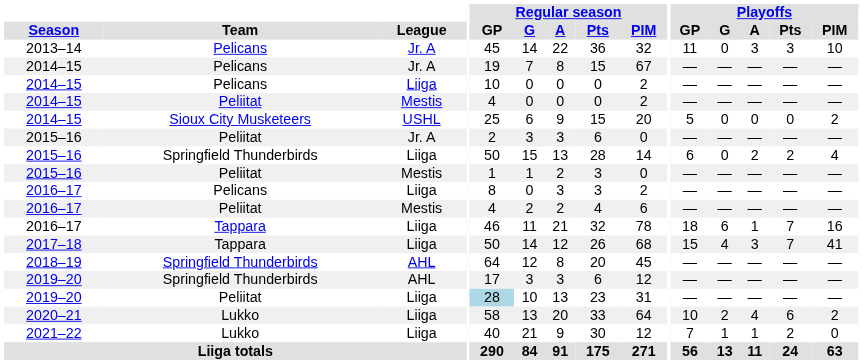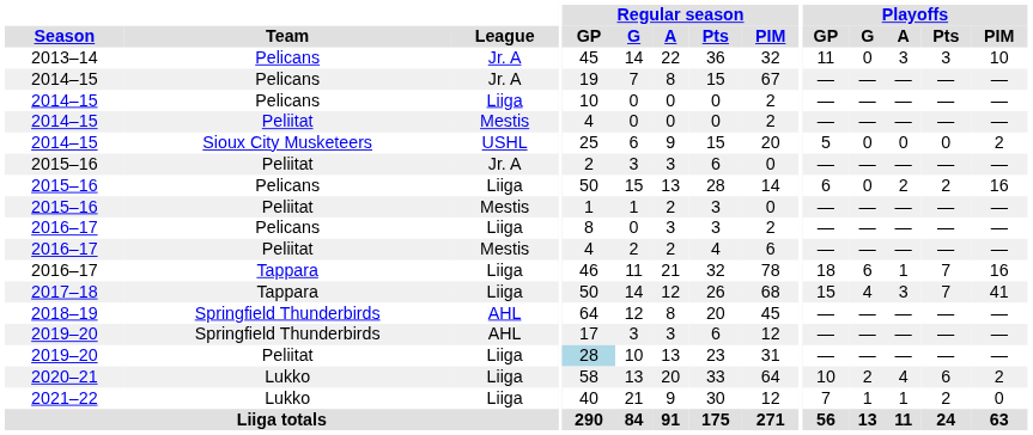 <table border="0" cellpadding="1" cellspacing="0" style="text-align:center; width:60em">
 <tr bgcolor="#e0e0e0">
 <th colspan="3" bgcolor="#ffffff"></th>
 <th rowspan="99" bgcolor="#ffffff"></th>
 <th colspan="5"><a href='#'>Regular season</a></th>
 <th rowspan="99" bgcolor="#ffffff"></th>
 <th colspan="5"><a href='#'>Playoffs</a></th>
 </tr>
 <tr bgcolor="#e0e0e0">
 <th><a href='#'>Season</a></th>
 <th>Team</th>
 <th>League</th>
 <th>GP</th>
 <th><a href='#'>G</a></th>
 <th><a href='#'>A</a></th>
 <th><a href='#'>Pts</a></th>
 <th><a href='#'>PIM</a></th>
 <th>GP</th>
 <th>G</th>
 <th>A</th>
 <th>Pts</th>
 <th>PIM</th>
 </tr>
 <tr>
 <td>2013–14</td>
 <td><a href='#'>Pelicans</a></td>
 <td><a href='#'>Jr. A</a></td>
 <td>45</td>
 <td>14</td>
 <td>22</td>
 <td>36</td>
 <td>32</td>
 <td>11</td>
 <td>0</td>
 <td>3</td>
 <td>3</td>
 <td>10</td>
 </tr>
 <tr bgcolor="#f0f0f0">
 <td>2014–15</td>
 <td>Pelicans</td>
 <td>Jr. A</td>
 <td>19</td>
 <td>7</td>
 <td>8</td>
 <td>15</td>
 <td>67</td>
 <td>—</td>
 <td>—</td>
 <td>—</td>
 <td>—</td>
 <td>—</td>
 </tr>
 <tr>
 <td><a href='#'>2014–15</a></td>
 <td>Pelicans</td>
 <td><a href='#'>Liiga</a></td>
 <td>10</td>
 <td>0</td>
 <td>0</td>
 <td>0</td>
 <td>2</td>
 <td>—</td>
 <td>—</td>
 <td>—</td>
 <td>—</td>
 <td>—</td>
 </tr>
 <tr bgcolor="#f0f0f0">
 <td><a href='#'>2014–15</a></td>
 <td><a href='#'>Peliitat</a></td>
 <td><a href='#'>Mestis</a></td>
 <td>4</td>
 <td>0</td>
 <td>0</td>
 <td>0</td>
 <td>2</td>
 <td>—</td>
 <td>—</td>
 <td>—</td>
 <td>—</td>
 <td>—</td>
 </tr>
 <tr>
 <td><a href='#'>2014–15</a></td>
 <td><a href='#'>Sioux City Musketeers</a></td>
 <td><a href='#'>USHL</a></td>
 <td>25</td>
 <td>6</td>
 <td>9</td>
 <td>15</td>
 <td>20</td>
 <td>5</td>
 <td>0</td>
 <td>0</td>
 <td>0</td>
 <td>2</td>
 </tr>
 <tr bgcolor="#f0f0f0">
 <td>2015–16</td>
 <td>Peliitat</td>
 <td>Jr. A</td>
 <td>2</td>
 <td>3</td>
 <td>3</td>
 <td>6</td>
 <td>0</td>
 <td>—</td>
 <td>—</td>
 <td>—</td>
 <td>—</td>
 <td>—</td>
 </tr>
 <tr>
 <td><a href='#'>2015–16</a></td>
-<td>Springfield Thunderbirds</td>
+<td>Pelicans</td>
 <td>Liiga</td>
 <td>50</td>
 <td>15</td>
 <td>13</td>
 <td>28</td>
 <td>14</td>
 <td>6</td>
 <td>0</td>
 <td>2</td>
 <td>2</td>
-<td>4</td>
+<td>16</td>
 </tr>
 <tr bgcolor="#f0f0f0">
 <td><a href='#'>2015–16</a></td>
 <td>Peliitat</td>
 <td>Mestis</td>
 <td>1</td>
 <td>1</td>
 <td>2</td>
 <td>3</td>
 <td>0</td>
 <td>—</td>
 <td>—</td>
 <td>—</td>
 <td>—</td>
 <td>—</td>
 </tr>
 <tr>
 <td><a href='#'>2016–17</a></td>
 <td>Pelicans</td>
 <td>Liiga</td>
 <td>8</td>
 <td>0</td>
 <td>3</td>
 <td>3</td>
 <td>2</td>
 <td>—</td>
 <td>—</td>
 <td>—</td>
 <td>—</td>
 <td>—</td>
 </tr>
 <tr bgcolor="#f0f0f0">
 <td><a href='#'>2016–17</a></td>
 <td>Peliitat</td>
 <td>Mestis</td>
 <td>4</td>
 <td>2</td>
 <td>2</td>
 <td>4</td>
 <td>6</td>
 <td>—</td>
 <td>—</td>
 <td>—</td>
 <td>—</td>
 <td>—</td>
 </tr>
 <tr>
 <td>2016–17</td>
 <td><a href='#'>Tappara</a></td>
 <td>Liiga</td>
 <td>46</td>
 <td>11</td>
 <td>21</td>
 <td>32</td>
 <td>78</td>
 <td>18</td>
 <td>6</td>
 <td>1</td>
 <td>7</td>
 <td>16</td>
 </tr>
 <tr bgcolor="#f0f0f0">
 <td><a href='#'>2017–18</a></td>
 <td>Tappara</td>
 <td>Liiga</td>
 <td>50</td>
 <td>14</td>
 <td>12</td>
 <td>26</td>
 <td>68</td>
 <td>15</td>
 <td>4</td>
 <td>3</td>
 <td>7</td>
 <td>41</td>
 </tr>
 <tr>
 <td><a href='#'>2018–19</a></td>
 <td><a href='#'>Springfield Thunderbirds</a></td>
 <td><a href='#'>AHL</a></td>
 <td>64</td>
 <td>12</td>
 <td>8</td>
 <td>20</td>
 <td>45</td>
 <td>—</td>
 <td>—</td>
 <td>—</td>
 <td>—</td>
 <td>—</td>
 </tr>
 <tr bgcolor="#f0f0f0">
 <td><a href='#'>2019–20</a></td>
 <td>Springfield Thunderbirds</td>
 <td>AHL</td>
 <td>17</td>
 <td>3</td>
 <td>3</td>
 <td>6</td>
 <td>12</td>
 <td>—</td>
 <td>—</td>
 <td>—</td>
 <td>—</td>
 <td>—</td>
 </tr>
 <tr>
 <td><a href='#'>2019–20</a></td>
 <td>Peliitat</td>
 <td>Liiga</td>
 <td style="background: lightblue;">28</td>
 <td>10</td>
 <td>13</td>
 <td>23</td>
 <td>31</td>
 <td>—</td>
 <td>—</td>
 <td>—</td>
 <td>—</td>
 <td>—</td>
 </tr>
 <tr bgcolor="#f0f0f0">
 <td><a href='#'>2020–21</a></td>
 <td>Lukko</td>
 <td>Liiga</td>
 <td>58</td>
 <td>13</td>
 <td>20</td>
 <td>33</td>
 <td>64</td>
 <td>10</td>
 <td>2</td>
 <td>4</td>
 <td>6</td>
 <td>2</td>
 </tr>
 <tr>
 <td><a href='#'>2021–22</a></td>
 <td>Lukko</td>
 <td>Liiga</td>
 <td>40</td>
 <td>21</td>
 <td>9</td>
 <td>30</td>
 <td>12</td>
 <td>7</td>
 <td>1</td>
 <td>1</td>
 <td>2</td>
 <td>0</td>
 </tr>
 <tr bgcolor="#e0e0e0">
 <th colspan="3">Liiga totals</th>
 <th>290</th>
 <th>84</th>
 <th>91</th>
 <th>175</th>
 <th>271</th>
 <th>56</th>
 <th>13</th>
 <th>11</th>
 <th>24</th>
 <th>63</th>
 </tr>
 </table>
